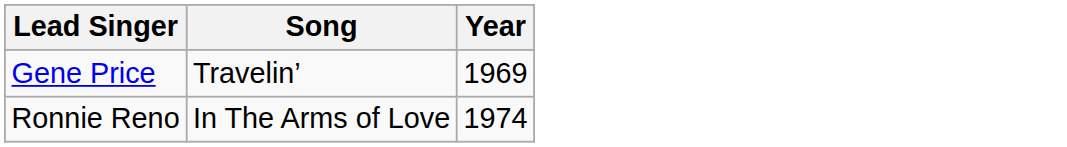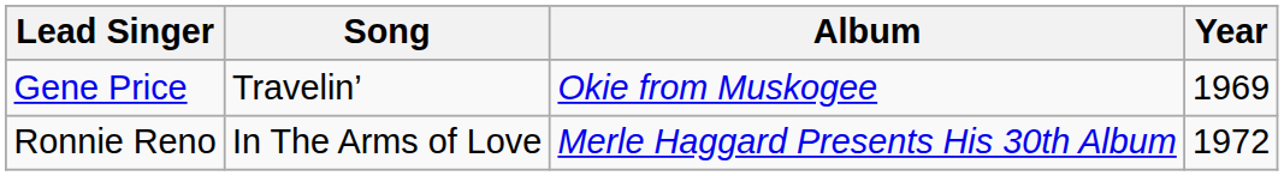 <table class="wikitable">
 <tr>
 <th>Lead Singer</th>
 <th>Song</th>
+<th>Album</th>
 <th>Year</th>
 </tr>
 <tr>
 <td><a href='#'>Gene Price</a></td>
 <td>Travelin’</td>
+<td><em><a href='#'>Okie from Muskogee</a></em></td>
 <td>1969</td>
 </tr>
 <tr>
 <td>Ronnie Reno</td>
 <td>In The Arms of Love</td>
-<td>1974</td>
+<td><em><a href='#'>Merle Haggard Presents His 30th Album</a></em></td>
+<td>1972</td>
 </tr>
 </table>
